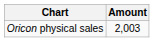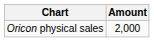 <table class="wikitable">
 <tr>
 <th>Chart</th>
 <th>Amount</th>
 </tr>
 <tr>
 <td><em>Oricon</em> physical sales</td>
-<td align="center">2,003</td>
+<td align="center">2,000</td>
 </tr>
 </table>
